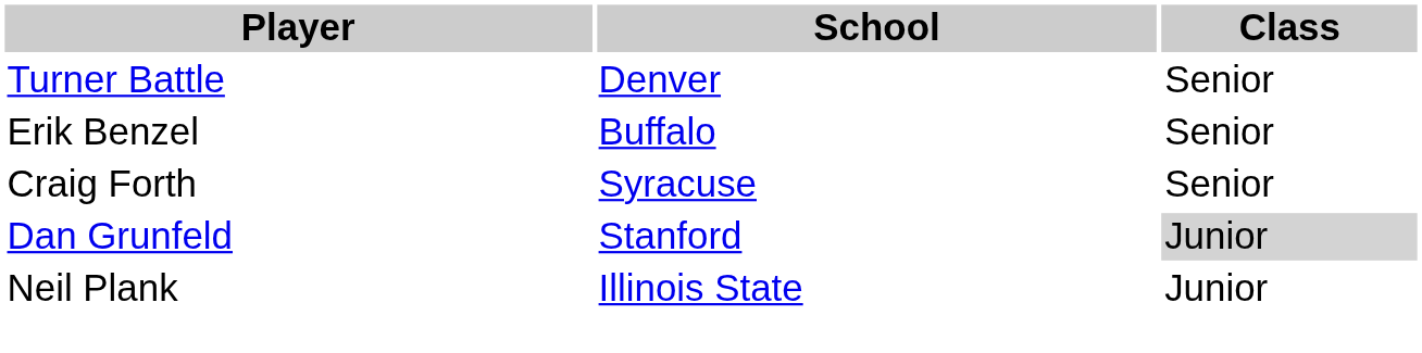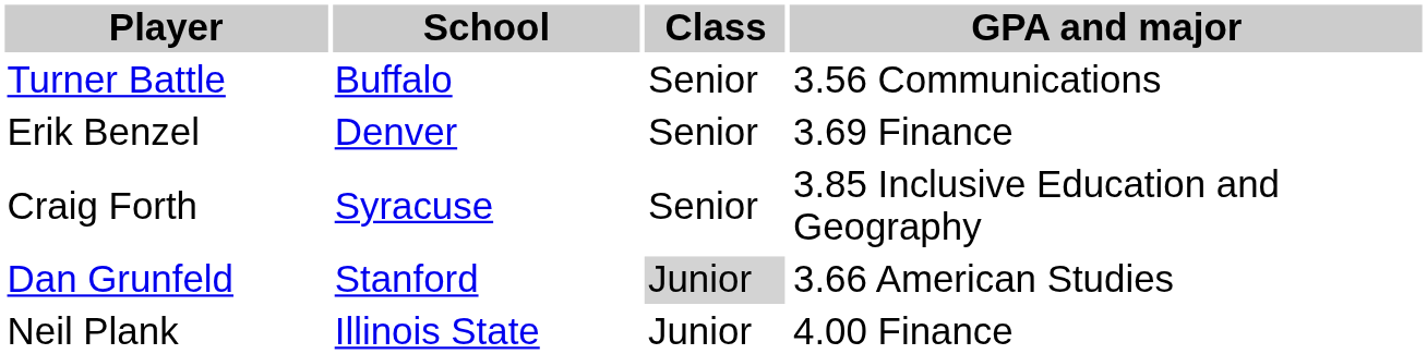 <table style="width:600px" "border:'1' 'solid' 'gray' ">
 <tr>
 <th style="background:#ccc; width:23%;">Player</th>
 <th style="background:#ccc; width:22%;">School</th>
 <th style="background:#ccc; width:10%;">Class</th>
+<th style="background:#ccc; width:45%;">GPA and major</th>
 </tr>
 <tr>
 <td><a href='#'>Turner Battle</a></td>
-<td><a href='#'>Denver</a></td>
+<td><a href='#'>Buffalo</a></td>
 <td>Senior</td>
+<td>3.56 Communications</td>
 </tr>
 <tr>
 <td>Erik Benzel</td>
-<td><a href='#'>Buffalo</a></td>
+<td><a href='#'>Denver</a></td>
 <td>Senior</td>
+<td>3.69 Finance</td>
 </tr>
 <tr>
 <td>Craig Forth</td>
 <td><a href='#'>Syracuse</a></td>
 <td>Senior</td>
+<td>3.85 Inclusive Education and Geography</td>
 </tr>
 <tr>
 <td><a href='#'>Dan Grunfeld</a></td>
 <td><a href='#'>Stanford</a></td>
 <td style="background: lightgrey;">Junior</td>
+<td>3.66 American Studies</td>
 </tr>
 <tr>
 <td>Neil Plank</td>
 <td><a href='#'>Illinois State</a></td>
 <td>Junior</td>
+<td>4.00 Finance</td>
 </tr>
 </table>
